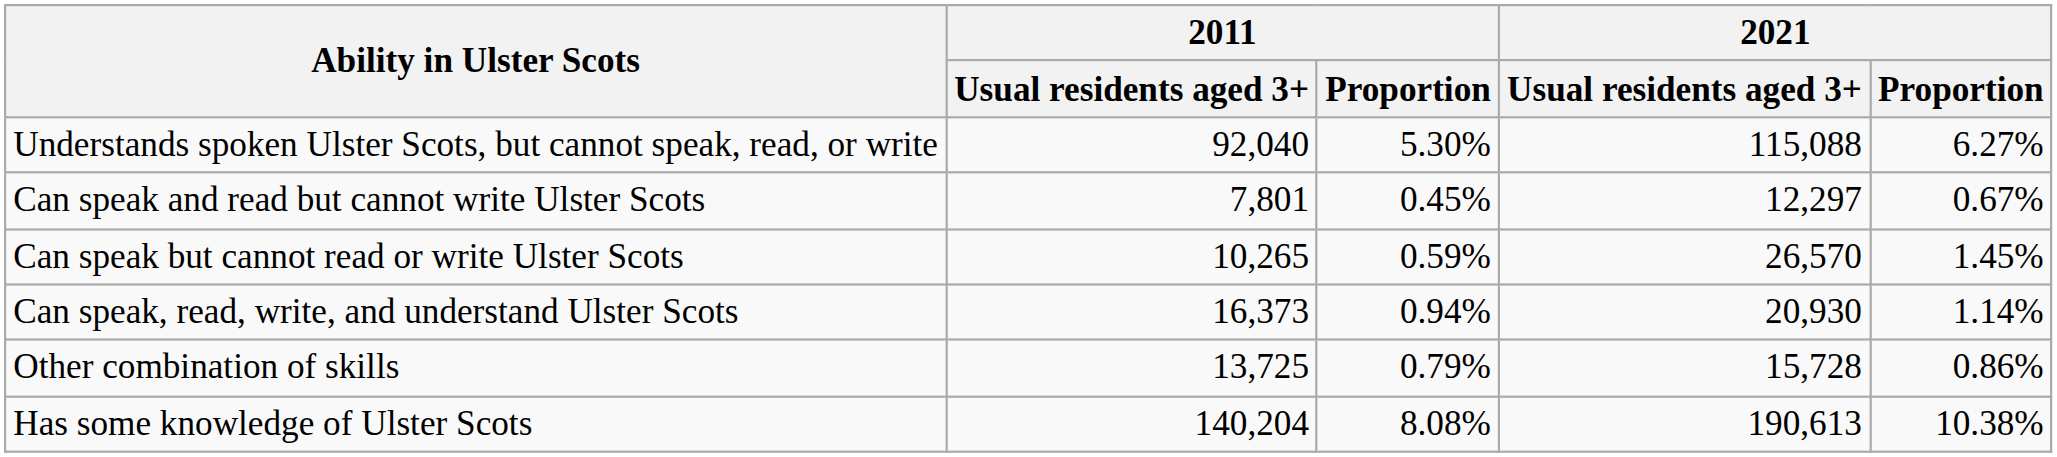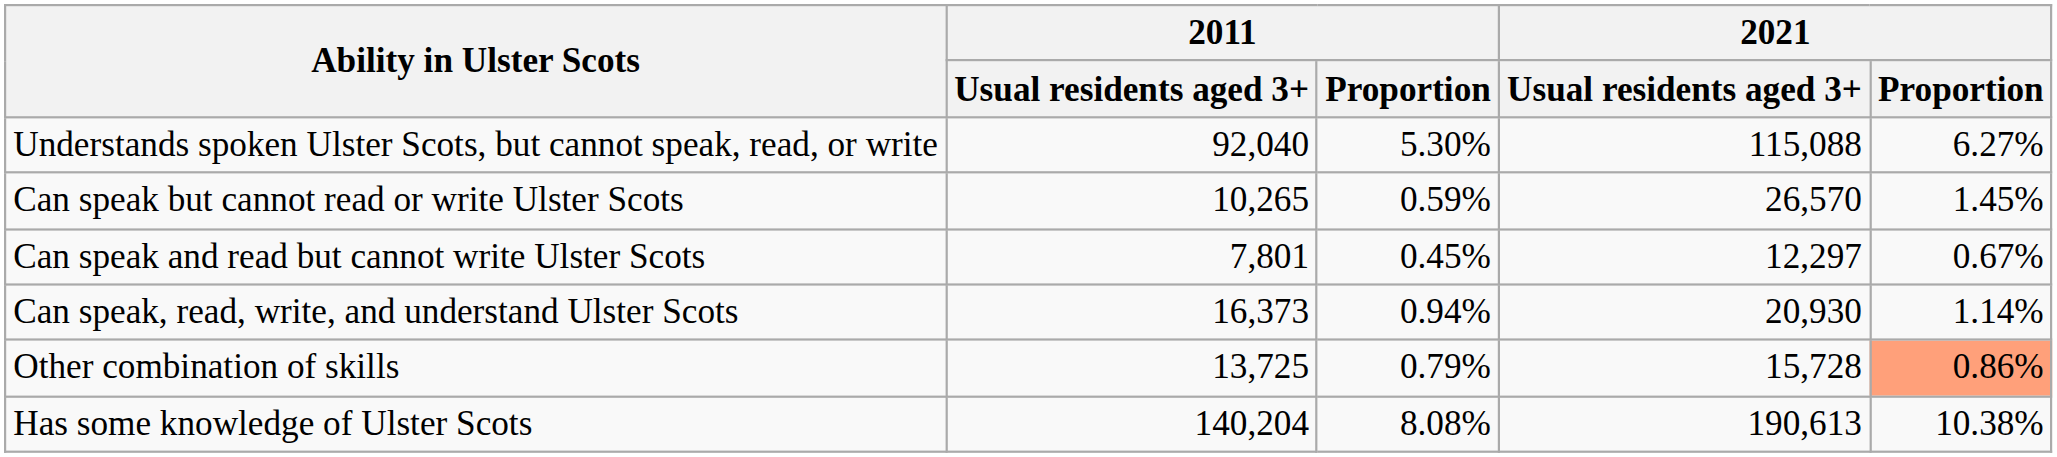 <table class="wikitable sortable" style="text-align:right">
 <tr>
 <th rowspan=2>Ability in Ulster Scots</th>
 <th colspan=2>2011</th>
 <th colspan="2">2021</th>
 </tr>
 <tr>
 <th>Usual residents aged 3+</th>
 <th>Proportion</th>
 <th>Usual residents aged 3+</th>
 <th>Proportion</th>
 </tr>
 <tr>
 <td style="text-align:left">Understands spoken Ulster Scots, but cannot speak, read, or write</td>
 <td>92,040</td>
 <td>5.30%</td>
 <td>115,088</td>
 <td>6.27%</td>
 </tr>
 <tr>
+<td style="text-align:left">Can speak but cannot read or write Ulster Scots</td>
+<td>10,265</td>
+<td>0.59%</td>
+<td>26,570</td>
+<td>1.45%</td>
+</tr>
+<tr>
 <td style="text-align:left">Can speak and read but cannot write Ulster Scots</td>
 <td>7,801</td>
 <td>0.45%</td>
 <td>12,297</td>
 <td>0.67%</td>
-</tr>
-<tr>
-<td style="text-align:left">Can speak but cannot read or write Ulster Scots</td>
-<td>10,265</td>
-<td>0.59%</td>
-<td>26,570</td>
-<td>1.45%</td>
 </tr>
 <tr>
 <td style="text-align:left">Can speak, read, write, and understand Ulster Scots</td>
 <td>16,373</td>
 <td>0.94%</td>
 <td>20,930</td>
 <td>1.14%</td>
 </tr>
 <tr>
 <td style="text-align:left">Other combination of skills</td>
 <td>13,725</td>
 <td>0.79%</td>
 <td>15,728</td>
-<td>0.86%</td>
+<td style="background: lightsalmon;">0.86%</td>
 </tr>
 <tr>
 <td style="text-align:left">Has some knowledge of Ulster Scots</td>
 <td>140,204</td>
 <td>8.08%</td>
 <td>                   190,613</td>
 <td>10.38%</td>
 </tr>
 </table>
